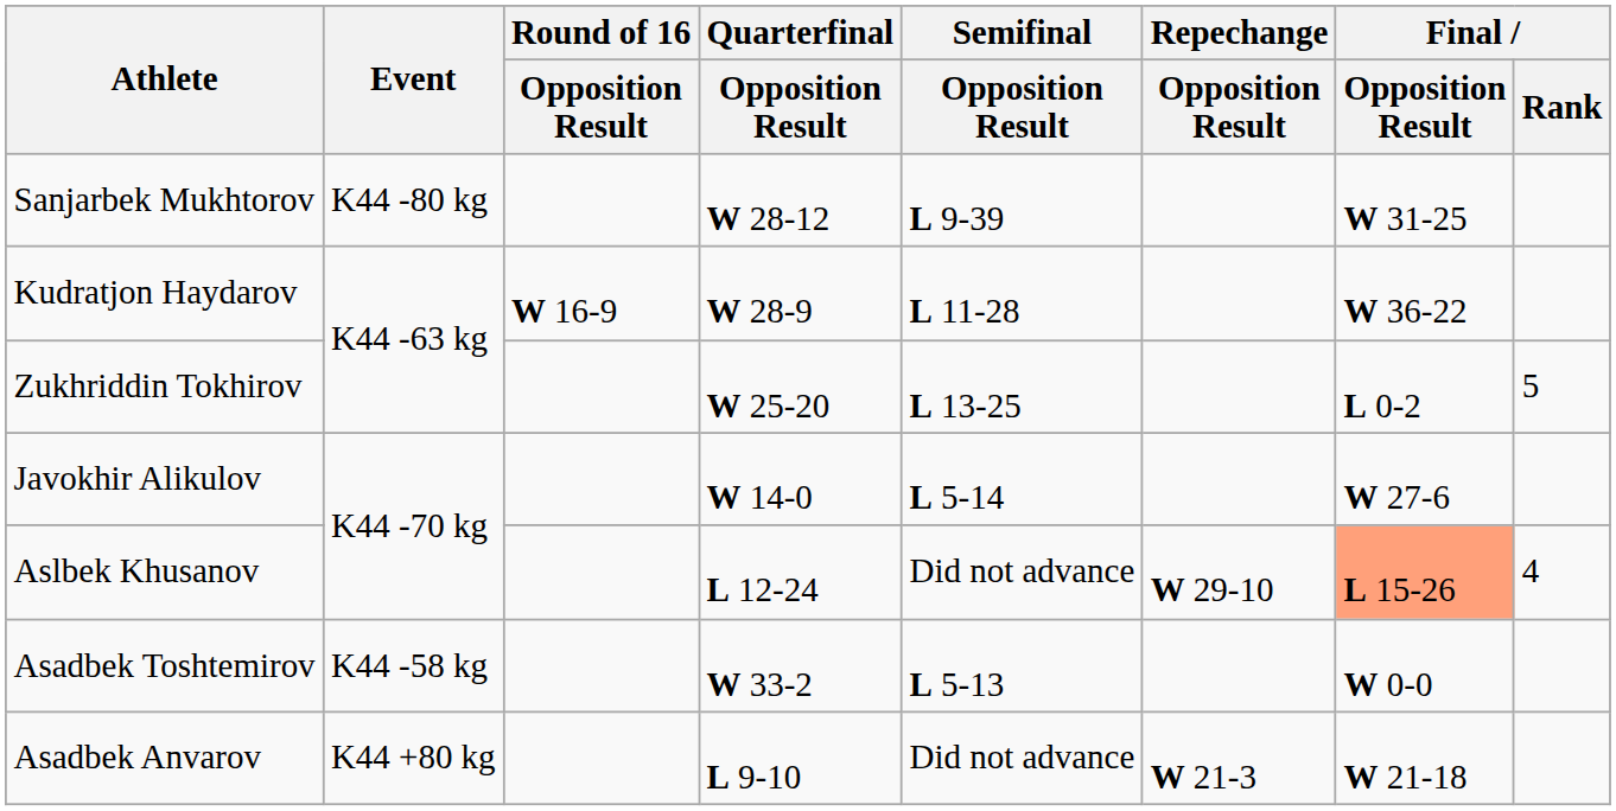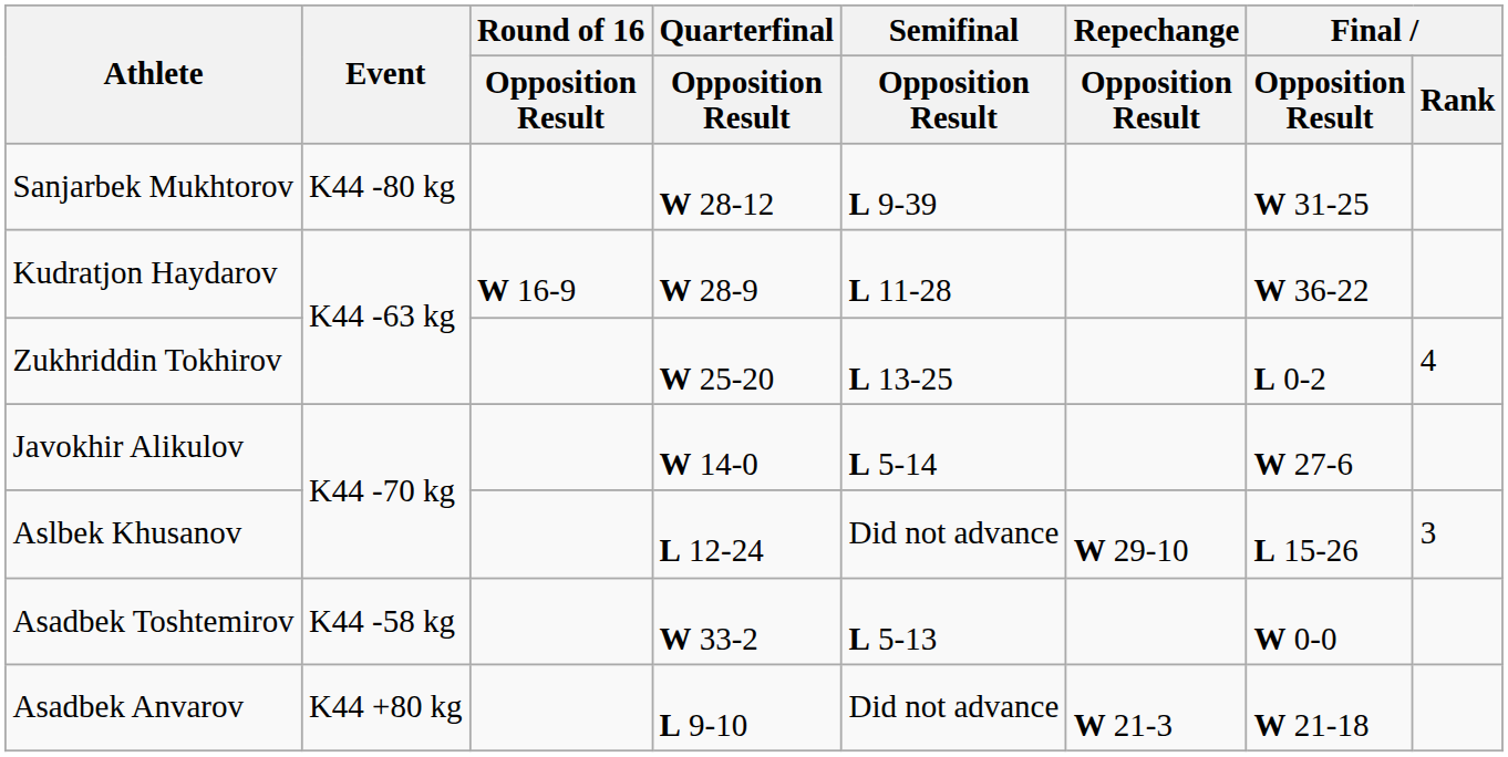 <table class="wikitable">
 <tr>
 <th rowspan="2">Athlete</th>
 <th rowspan="2">Event</th>
 <th>Round of 16</th>
 <th>Quarterfinal</th>
 <th>Semifinal</th>
 <th>Repechange</th>
 <th colspan="2">Final / </th>
 </tr>
 <tr>
 <th>Opposition<br>Result</th>
 <th>Opposition<br>Result</th>
 <th>Opposition<br>Result</th>
 <th>Opposition<br>Result</th>
 <th>Opposition<br>Result</th>
 <th>Rank</th>
 </tr>
 <tr>
 <td>Sanjarbek Mukhtorov</td>
 <td>K44 -80 kg</td>
 <td></td>
 <td><br><strong>W</strong> 28-12</td>
 <td><br><strong>L</strong> 9-39</td>
 <td></td>
 <td><br><strong>W</strong> 31-25</td>
 <td></td>
 </tr>
 <tr>
 <td>Kudratjon Haydarov</td>
 <td rowspan="2">K44 -63 kg</td>
 <td><br><strong>W</strong> 16-9</td>
 <td><br><strong>W</strong> 28-9</td>
 <td><br><strong>L</strong> 11-28</td>
 <td></td>
 <td><br><strong>W</strong> 36-22</td>
 <td></td>
 </tr>
 <tr>
 <td>Zukhriddin Tokhirov</td>
 <td></td>
 <td><br><strong>W</strong> 25-20</td>
 <td><br><strong>L</strong> 13-25</td>
 <td></td>
 <td><br><strong>L</strong> 0-2</td>
-<td>5</td>
+<td>4</td>
 </tr>
 <tr>
 <td>Javokhir Alikulov</td>
 <td rowspan="2">K44 -70 kg</td>
 <td></td>
 <td><br><strong>W</strong> 14-0</td>
 <td><br><strong>L</strong> 5-14</td>
 <td></td>
 <td><br><strong>W</strong> 27-6</td>
 <td></td>
 </tr>
 <tr>
 <td>Aslbek Khusanov</td>
 <td></td>
 <td><br><strong>L</strong> 12-24</td>
 <td>Did not advance</td>
 <td><br><strong>W</strong> 29-10</td>
-<td style="background: lightsalmon;"><br><strong>L</strong> 15-26</td>
-<td>4</td>
+<td><br><strong>L</strong> 15-26</td>
+<td>3</td>
 </tr>
 <tr>
 <td>Asadbek Toshtemirov</td>
 <td>K44 -58 kg</td>
 <td></td>
 <td><br><strong>W</strong> 33-2</td>
 <td><br><strong>L</strong> 5-13</td>
 <td></td>
 <td><br><strong>W</strong> 0-0</td>
 <td></td>
 </tr>
 <tr>
 <td>Asadbek Anvarov</td>
 <td>K44 +80 kg</td>
 <td></td>
 <td><br><strong>L</strong> 9-10</td>
 <td>Did not advance</td>
 <td><br><strong>W</strong> 21-3</td>
 <td><br><strong>W</strong> 21-18</td>
 <td></td>
 </tr>
 </table>
